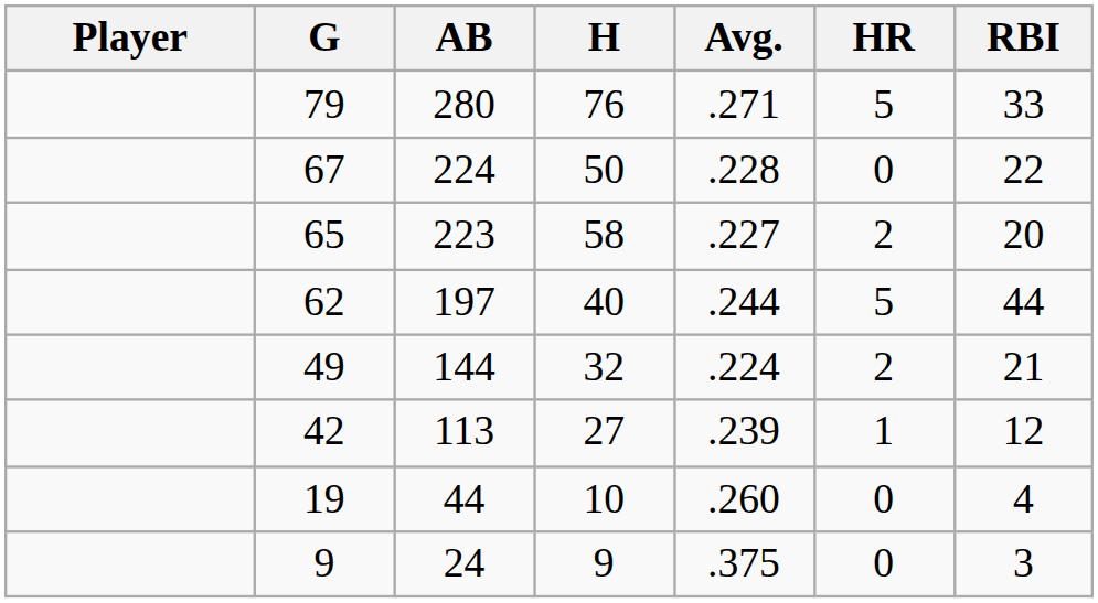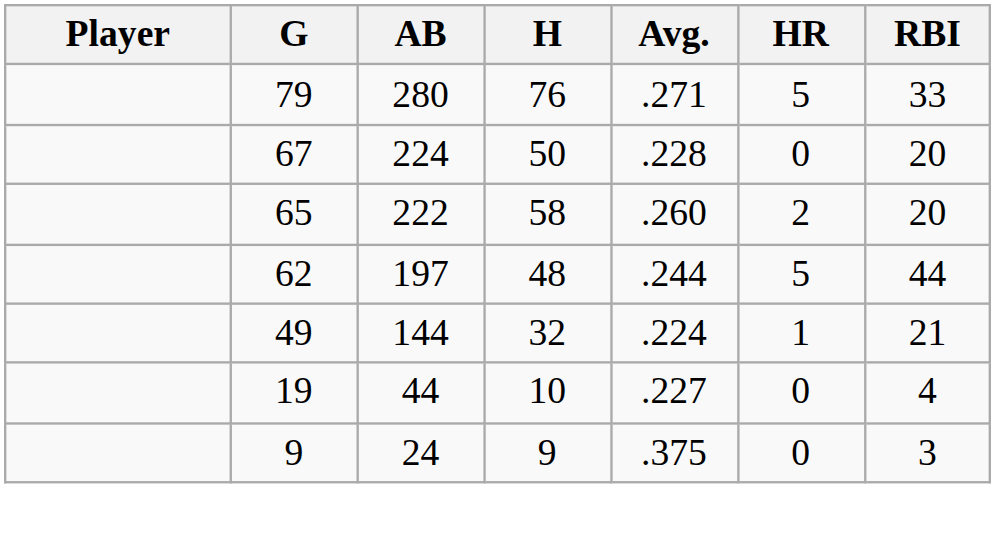 <table class="wikitable sortable">
 <tr>
 <th bgcolor="#DDDDFF" width="16%">Player</th>
 <th bgcolor="#DDDDFF" width="9%">G</th>
 <th bgcolor="#DDDDFF" width="9%">AB</th>
 <th bgcolor="#DDDDFF" width="9%">H</th>
 <th bgcolor="#DDDDFF" width="9%">Avg.</th>
 <th bgcolor="#DDDDFF" width="9%">HR</th>
 <th bgcolor="#DDDDFF" width="9%">RBI</th>
 </tr>
 <tr align="center">
 <td></td>
 <td>79</td>
 <td>280</td>
 <td>76</td>
 <td>.271</td>
 <td>5</td>
 <td>33</td>
 </tr>
 <tr align="center">
 <td></td>
 <td>67</td>
 <td>224</td>
 <td>50</td>
 <td>.228</td>
 <td>0</td>
-<td>22</td>
+<td>20</td>
 </tr>
 <tr align="center">
 <td></td>
 <td>65</td>
-<td>223</td>
+<td>222</td>
 <td>58</td>
-<td>.227</td>
+<td>.260</td>
 <td>2</td>
 <td>20</td>
 </tr>
 <tr align="center">
 <td></td>
 <td>62</td>
 <td>197</td>
-<td>40</td>
+<td>48</td>
 <td>.244</td>
 <td>5</td>
 <td>44</td>
 </tr>
 <tr align="center">
 <td></td>
 <td>49</td>
 <td>144</td>
 <td>32</td>
 <td>.224</td>
-<td>2</td>
+<td>1</td>
 <td>21</td>
-</tr>
-<tr align="center">
-<td></td>
-<td>42</td>
-<td>113</td>
-<td>27</td>
-<td>.239</td>
-<td>1</td>
-<td>12</td>
 </tr>
 <tr align="center">
 <td></td>
 <td>19</td>
 <td>44</td>
 <td>10</td>
-<td>.260</td>
+<td>.227</td>
 <td>0</td>
 <td>4</td>
 </tr>
 <tr align="center">
 <td></td>
 <td>9</td>
 <td>24</td>
 <td>9</td>
 <td>.375</td>
 <td>0</td>
 <td>3</td>
 </tr>
 </table>
